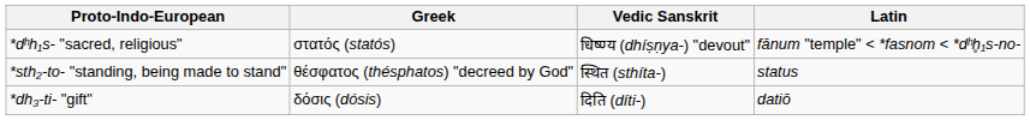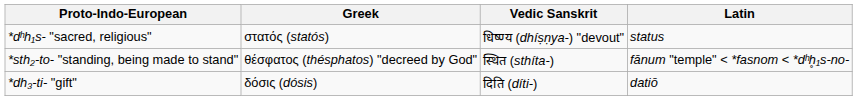 <table class="wikitable" style="margin-left:2em">
 <tr>
 <th>Proto-Indo-European</th>
 <th>Greek</th>
 <th>Vedic Sanskrit</th>
 <th>Latin</th>
 </tr>
 <tr>
 <td><em>*dʰh₁s-</em> "sacred, religious"</td>
 <td>στατός (<em>statós</em>)</td>
 <td>धिष्ण्य (<em>dhíṣṇya-</em>) "devout"</td>
-<td><em>fānum</em> "temple" < <em>*fasnom</em> < <em>*dʰh̥₁s-no-</em></td>
+<td><em>status</em></td>
 </tr>
 <tr>
 <td><em>*sth₂-to-</em> "standing, being made to stand"</td>
 <td>θέσφατος (<em>thésphatos</em>) "decreed by God"</td>
 <td>स्थित (<em>sthíta-</em>)</td>
-<td><em>status</em></td>
+<td><em>fānum</em> "temple" < <em>*fasnom</em> < <em>*dʰh̥₁s-no-</em></td>
 </tr>
 <tr>
 <td><em>*dh₃-ti-</em> "gift"</td>
 <td>δόσις (<em>dósis</em>)</td>
 <td>दिति (<em>díti-</em>)</td>
 <td><em>datiō</em></td>
 </tr>
 </table>
